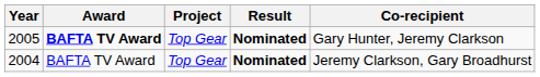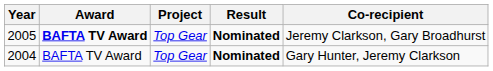 <table class=wikitable>
 <tr>
 <th>Year</th>
 <th>Award</th>
 <th>Project</th>
 <th>Result</th>
 <th>Co-recipient</th>
 </tr>
 <tr>
 <td rowspan=1>2005</td>
 <td><strong><a href='#'>BAFTA</a> TV Award</strong></td>
 <td><em><a href='#'>Top Gear</a></em></td>
 <td><strong>Nominated</strong></td>
-<td>Gary Hunter, Jeremy Clarkson</td>
+<td>Jeremy Clarkson, Gary Broadhurst</td>
 </tr>
 <tr>
 <td rowspan=1>2004</td>
 <td><a href='#'>BAFTA</a> TV Award</td>
 <td><em><a href='#'>Top Gear</a></em></td>
 <td><strong>Nominated</strong></td>
-<td>Jeremy Clarkson, Gary Broadhurst</td>
+<td>Gary Hunter, Jeremy Clarkson</td>
 </tr>
 </table>
